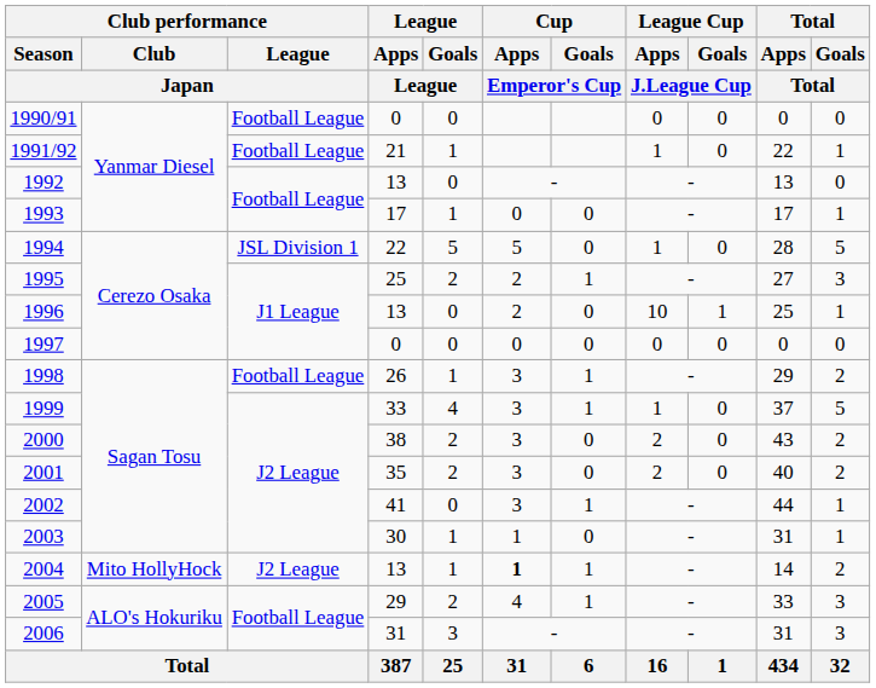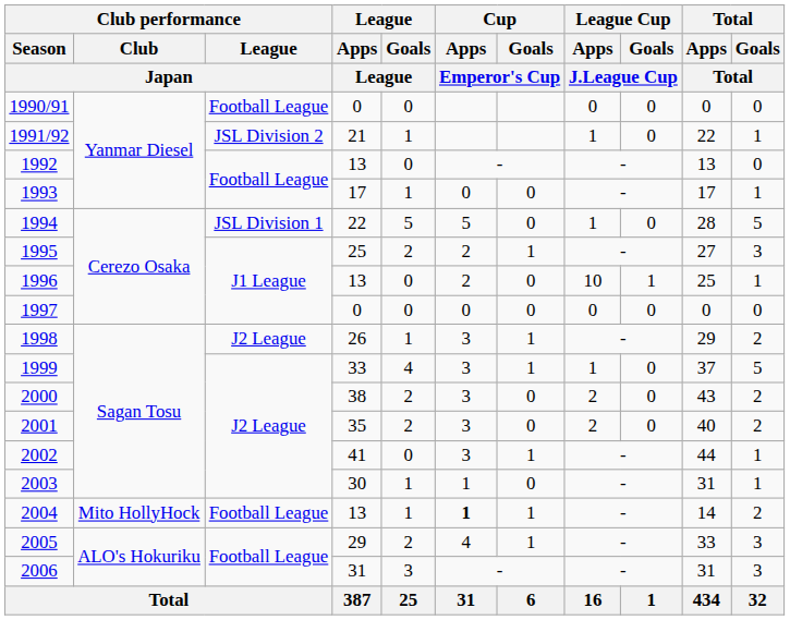 <table class="wikitable" style="text-align:center;">
 <tr>
 <th colspan=3>Club performance</th>
 <th colspan=2>League</th>
 <th colspan=2>Cup</th>
 <th colspan=2>League Cup</th>
 <th colspan=2>Total</th>
 </tr>
 <tr>
 <th>Season</th>
 <th>Club</th>
 <th>League</th>
 <th>Apps</th>
 <th>Goals</th>
 <th>Apps</th>
 <th>Goals</th>
 <th>Apps</th>
 <th>Goals</th>
 <th>Apps</th>
 <th>Goals</th>
 </tr>
 <tr>
 <th colspan=3>Japan</th>
 <th colspan=2>League</th>
 <th colspan=2><a href='#'>Emperor's Cup</a></th>
 <th colspan=2><a href='#'>J.League Cup</a></th>
 <th colspan=2>Total</th>
 </tr>
 <tr>
 <td><a href='#'>1990/91</a></td>
 <td rowspan="4"><a href='#'>Yanmar Diesel</a></td>
 <td><a href='#'>Football League</a></td>
 <td>0</td>
 <td>0</td>
 <td></td>
 <td></td>
 <td>0</td>
 <td>0</td>
 <td>0</td>
 <td>0</td>
 </tr>
 <tr>
 <td><a href='#'>1991/92</a></td>
-<td><a href='#'>Football League</a></td>
+<td><a href='#'>JSL Division 2</a></td>
 <td>21</td>
 <td>1</td>
 <td></td>
 <td></td>
 <td>1</td>
 <td>0</td>
 <td>22</td>
 <td>1</td>
 </tr>
 <tr>
 <td><a href='#'>1992</a></td>
 <td rowspan="2"><a href='#'>Football League</a></td>
 <td>13</td>
 <td>0</td>
 <td colspan="2">-</td>
 <td colspan="2">-</td>
 <td>13</td>
 <td>0</td>
 </tr>
 <tr>
 <td><a href='#'>1993</a></td>
 <td>17</td>
 <td>1</td>
 <td>0</td>
 <td>0</td>
 <td colspan="2">-</td>
 <td>17</td>
 <td>1</td>
 </tr>
 <tr>
 <td><a href='#'>1994</a></td>
 <td rowspan="4"><a href='#'>Cerezo Osaka</a></td>
 <td><a href='#'>JSL Division 1</a></td>
 <td>22</td>
 <td>5</td>
 <td>5</td>
 <td>0</td>
 <td>1</td>
 <td>0</td>
 <td>28</td>
 <td>5</td>
 </tr>
 <tr>
 <td><a href='#'>1995</a></td>
 <td rowspan="3"><a href='#'>J1 League</a></td>
 <td>25</td>
 <td>2</td>
 <td>2</td>
 <td>1</td>
 <td colspan="2">-</td>
 <td>27</td>
 <td>3</td>
 </tr>
 <tr>
 <td><a href='#'>1996</a></td>
 <td>13</td>
 <td>0</td>
 <td>2</td>
 <td>0</td>
 <td>10</td>
 <td>1</td>
 <td>25</td>
 <td>1</td>
 </tr>
 <tr>
 <td><a href='#'>1997</a></td>
 <td>0</td>
 <td>0</td>
 <td>0</td>
 <td>0</td>
 <td>0</td>
 <td>0</td>
 <td>0</td>
 <td>0</td>
 </tr>
 <tr>
 <td><a href='#'>1998</a></td>
 <td rowspan="6"><a href='#'>Sagan Tosu</a></td>
-<td><a href='#'>Football League</a></td>
+<td><a href='#'>J2 League</a></td>
 <td>26</td>
 <td>1</td>
 <td>3</td>
 <td>1</td>
 <td colspan="2">-</td>
 <td>29</td>
 <td>2</td>
 </tr>
 <tr>
 <td><a href='#'>1999</a></td>
 <td rowspan="5"><a href='#'>J2 League</a></td>
 <td>33</td>
 <td>4</td>
 <td>3</td>
 <td>1</td>
 <td>1</td>
 <td>0</td>
 <td>37</td>
 <td>5</td>
 </tr>
 <tr>
 <td><a href='#'>2000</a></td>
 <td>38</td>
 <td>2</td>
 <td>3</td>
 <td>0</td>
 <td>2</td>
 <td>0</td>
 <td>43</td>
 <td>2</td>
 </tr>
 <tr>
 <td><a href='#'>2001</a></td>
 <td>35</td>
 <td>2</td>
 <td>3</td>
 <td>0</td>
 <td>2</td>
 <td>0</td>
 <td>40</td>
 <td>2</td>
 </tr>
 <tr>
 <td><a href='#'>2002</a></td>
 <td>41</td>
 <td>0</td>
 <td>3</td>
 <td>1</td>
 <td colspan="2">-</td>
 <td>44</td>
 <td>1</td>
 </tr>
 <tr>
 <td><a href='#'>2003</a></td>
 <td>30</td>
 <td>1</td>
 <td>1</td>
 <td>0</td>
 <td colspan="2">-</td>
 <td>31</td>
 <td>1</td>
 </tr>
 <tr>
 <td><a href='#'>2004</a></td>
 <td><a href='#'>Mito HollyHock</a></td>
-<td><a href='#'>J2 League</a></td>
+<td><a href='#'>Football League</a></td>
 <td>13</td>
 <td>1</td>
 <td><strong>1</strong></td>
 <td>1</td>
 <td colspan="2">-</td>
 <td>14</td>
 <td>2</td>
 </tr>
 <tr>
 <td><a href='#'>2005</a></td>
 <td rowspan="2"><a href='#'>ALO's Hokuriku</a></td>
 <td rowspan="2"><a href='#'>Football League</a></td>
 <td>29</td>
 <td>2</td>
 <td>4</td>
 <td>1</td>
 <td colspan="2">-</td>
 <td>33</td>
 <td>3</td>
 </tr>
 <tr>
 <td><a href='#'>2006</a></td>
 <td>31</td>
 <td>3</td>
 <td colspan="2">-</td>
 <td colspan="2">-</td>
 <td>31</td>
 <td>3</td>
 </tr>
 <tr>
 <th colspan=3>Total</th>
 <th>387</th>
 <th>25</th>
 <th>31</th>
 <th>6</th>
 <th>16</th>
 <th>1</th>
 <th>434</th>
 <th>32</th>
 </tr>
 </table>
